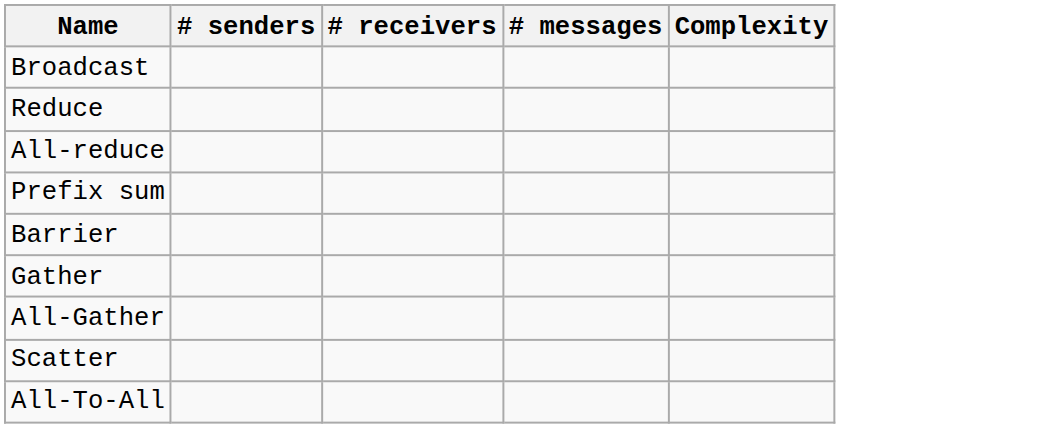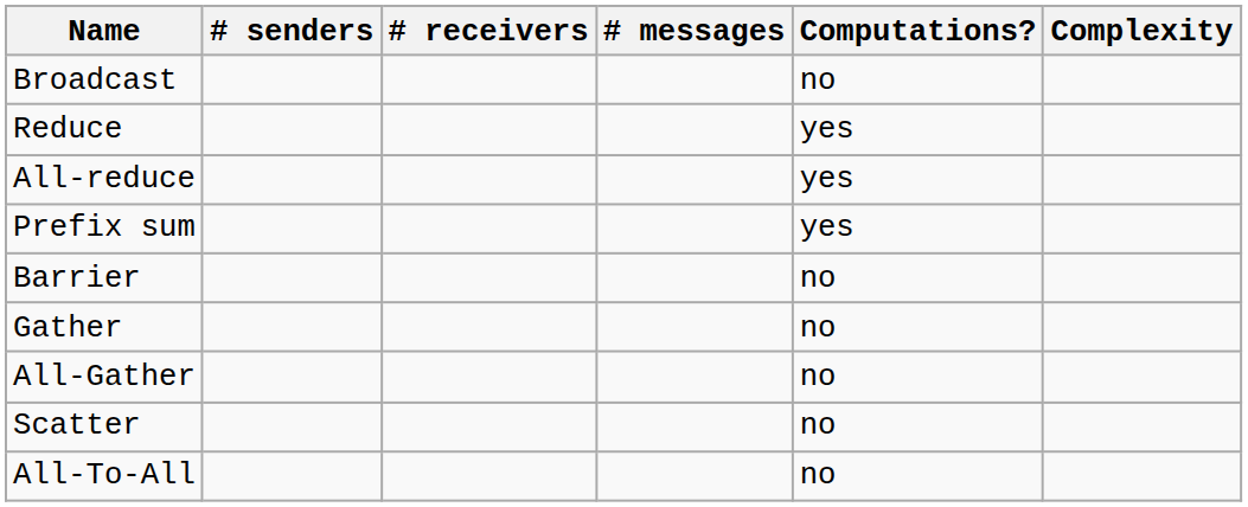 <table class="wikitable">
 <tr>
 <th>Name</th>
 <th># senders</th>
 <th># receivers</th>
 <th># messages</th>
+<th>Computations?</th>
 <th>Complexity</th>
 </tr>
 <tr>
 <td>Broadcast</td>
 <td></td>
 <td></td>
 <td></td>
+<td>no</td>
 <td></td>
 </tr>
 <tr>
 <td>Reduce</td>
 <td></td>
 <td></td>
 <td></td>
+<td>yes</td>
 <td></td>
 </tr>
 <tr>
 <td>All-reduce</td>
 <td></td>
 <td></td>
 <td></td>
+<td>yes</td>
 <td></td>
 </tr>
 <tr>
 <td>Prefix sum</td>
 <td></td>
 <td></td>
 <td></td>
+<td>yes</td>
 <td></td>
 </tr>
 <tr>
 <td>Barrier</td>
 <td></td>
 <td></td>
 <td></td>
+<td>no</td>
 <td></td>
 </tr>
 <tr>
 <td>Gather</td>
 <td></td>
 <td></td>
 <td></td>
+<td>no</td>
 <td></td>
 </tr>
 <tr>
 <td>All-Gather</td>
 <td></td>
 <td></td>
 <td></td>
+<td>no</td>
 <td></td>
 </tr>
 <tr>
 <td>Scatter</td>
 <td></td>
 <td></td>
 <td></td>
+<td>no</td>
 <td></td>
 </tr>
 <tr>
 <td>All-To-All</td>
 <td></td>
 <td></td>
 <td></td>
+<td>no</td>
 <td></td>
 </tr>
 </table>
